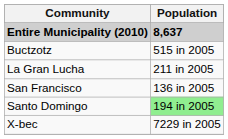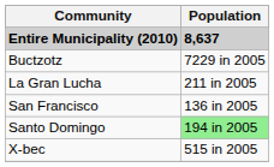 <table class="wikitable">
 <tr style="background:#111111; color:#111111;">
 <th><strong>Community</strong></th>
 <th><strong>Population</strong></th>
 </tr>
 <tr style="background:#CFCFCF;">
 <td><strong>Entire Municipality (2010)</strong></td>
 <td><strong>8,637	</strong></td>
 </tr>
 <tr>
 <td>Buctzotz</td>
-<td>515  in 2005</td>
+<td>7229 in 2005</td>
 </tr>
 <tr>
 <td>La Gran Lucha</td>
 <td>211 in 2005</td>
 </tr>
 <tr>
 <td>San Francisco</td>
 <td>136 in 2005</td>
 </tr>
 <tr>
 <td>Santo Domingo</td>
 <td style="background: lightgreen;">194 in 2005</td>
 </tr>
 <tr>
 <td>X-bec</td>
-<td>7229 in 2005</td>
+<td>515  in 2005</td>
 </tr>
 <tr>
 </tr>
 </table>
